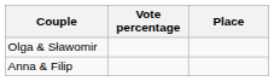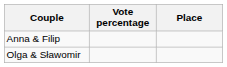 <table class="wikitable">
 <tr>
 <th style="width:130px;">Couple</th>
 <th style="width:100px;">Vote percentage</th>
 <th style="width:100px;">Place</th>
 </tr>
 <tr>
+<td>Anna & Filip</td>
+<td></td>
+<td></td>
+</tr>
+<tr>
 <td>Olga & Sławomir</td>
 <td></td>
 <td></td>
 </tr>
-<tr>
-<td>Anna & Filip</td>
-<td></td>
-<td></td>
-</tr>
 </table>
